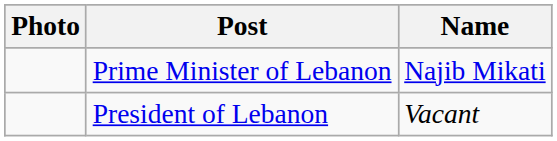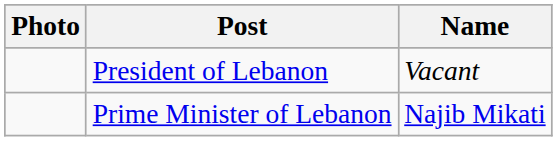 <table class="wikitable">
 <tr>
 <th>Photo</th>
 <th>Post</th>
 <th>Name</th>
 </tr>
 <tr>
 <td></td>
+<td><a href='#'>President of Lebanon</a></td>
+<td><em>Vacant</em></td>
+</tr>
+<tr>
+<td></td>
 <td><a href='#'>Prime Minister of Lebanon</a></td>
 <td><a href='#'>Najib Mikati</a></td>
 </tr>
-<tr>
-<td></td>
-<td><a href='#'>President of Lebanon</a></td>
-<td><em>Vacant</em></td>
-</tr>
 </table>
